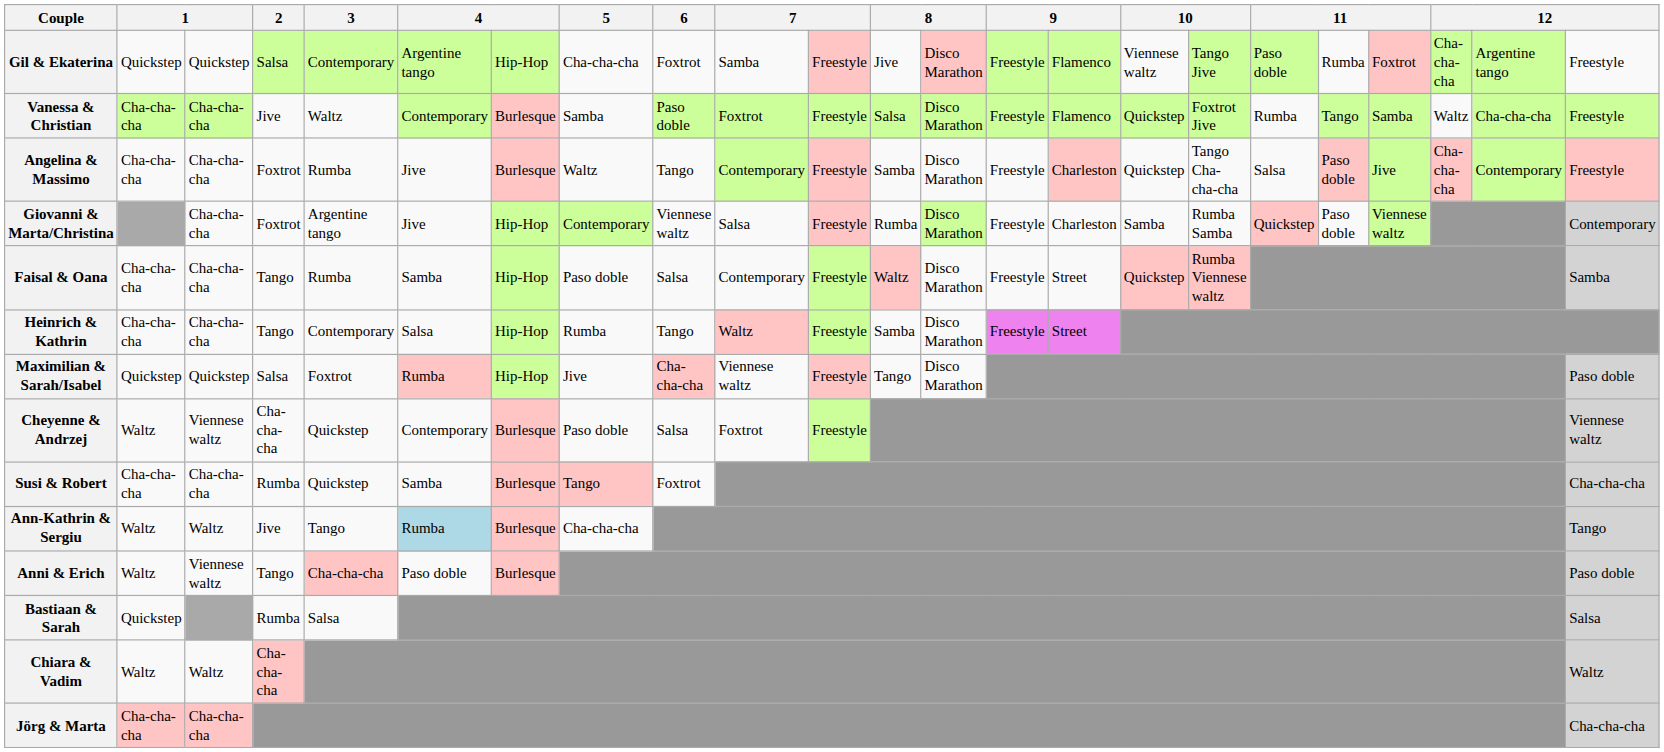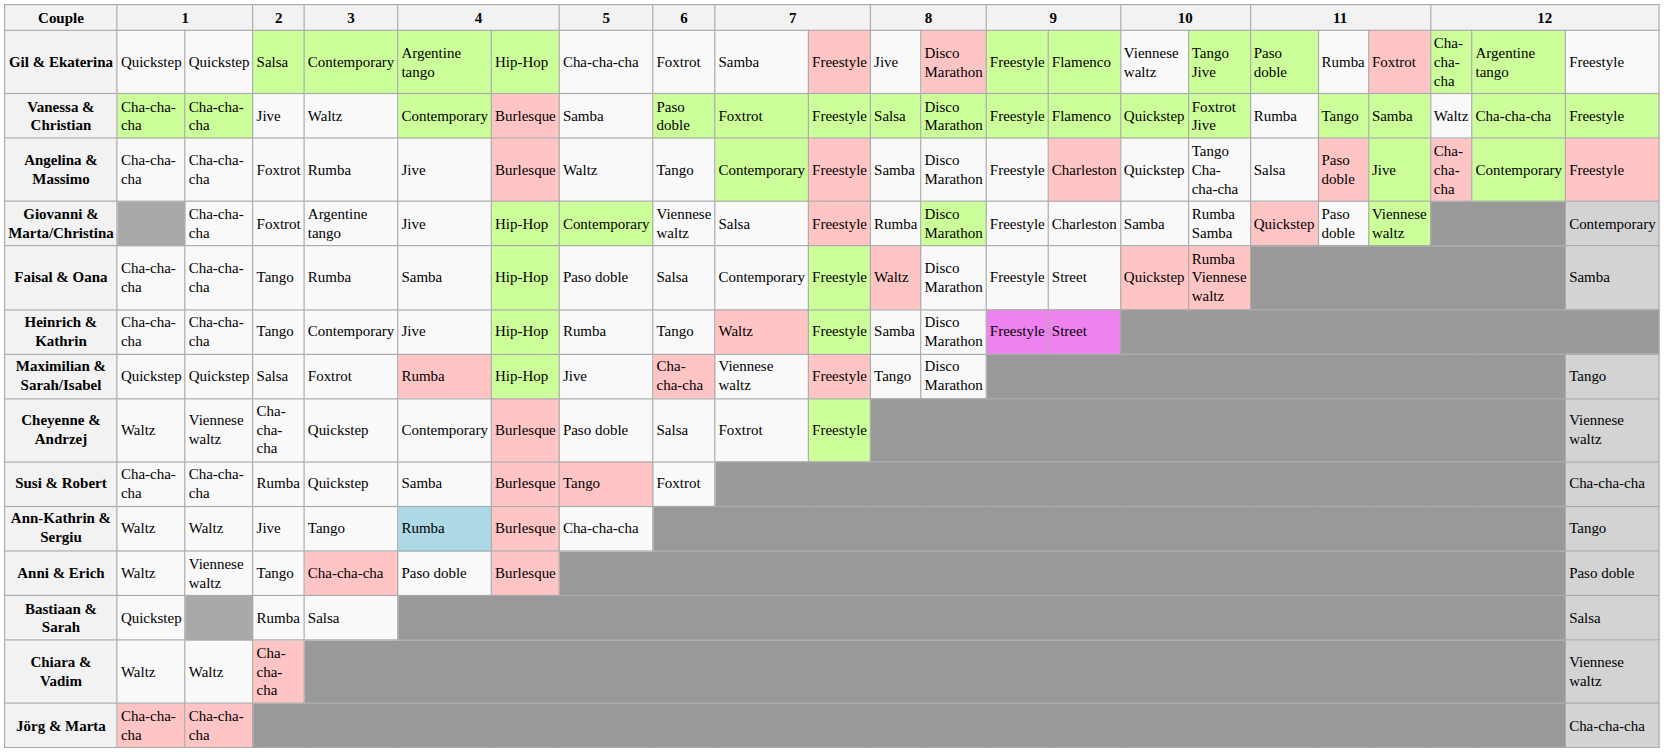 <table class="wikitable" style="text-align:left; font-size:80%; line-height:16px;">
 <tr>
 <th>Couple</th>
 <th colspan=2>1</th>
 <th>2</th>
 <th>3</th>
 <th colspan=2>4</th>
 <th>5</th>
 <th>6</th>
 <th colspan=2>7</th>
 <th colspan=2>8</th>
 <th colspan=2>9</th>
 <th colspan=2>10</th>
 <th colspan=3>11</th>
 <th colspan=3>12</th>
 </tr>
 <tr>
 <th scope="row">Gil & Ekaterina</th>
 <td>Quickstep</td>
 <td>Quickstep</td>
 <td bgcolor="#ccff99">Salsa</td>
 <td bgcolor="#ccff99">Contemporary</td>
 <td bgcolor="#ccff99">Argentine tango</td>
 <td bgcolor="#ccff99">Hip-Hop</td>
 <td>Cha-cha-cha</td>
 <td>Foxtrot</td>
 <td>Samba</td>
 <td bgcolor="#ffc5c5">Freestyle</td>
 <td>Jive</td>
 <td bgcolor="#ffc5c5">Disco Marathon</td>
 <td bgcolor="#ccff99">Freestyle</td>
 <td bgcolor="#ccff99">Flamenco</td>
 <td>Viennese waltz</td>
 <td bgcolor="#ccff99">Tango<br>Jive</td>
 <td bgcolor="#ccff99">Paso doble</td>
 <td>Rumba</td>
 <td bgcolor="#ffc5c5">Foxtrot</td>
 <td bgcolor="#ccff99">Cha-cha-cha</td>
 <td bgcolor="#ccff99">Argentine tango</td>
 <td>Freestyle</td>
 </tr>
 <tr>
 <th scope="row">Vanessa & Christian</th>
 <td bgcolor="#ccff99">Cha-cha-cha</td>
 <td bgcolor="#ccff99">Cha-cha-cha</td>
 <td>Jive</td>
 <td>Waltz</td>
 <td bgcolor="#ccff99">Contemporary</td>
 <td bgcolor="#ffc5c5">Burlesque</td>
 <td>Samba</td>
 <td bgcolor="#ccff99">Paso doble</td>
 <td bgcolor="#ccff99">Foxtrot</td>
 <td bgcolor="#ccff99">Freestyle</td>
 <td bgcolor="#ccff99">Salsa</td>
 <td bgcolor="#ccff99">Disco Marathon</td>
 <td bgcolor="#ccff99">Freestyle</td>
 <td bgcolor="#ccff99">Flamenco</td>
 <td bgcolor="#ccff99">Quickstep</td>
 <td bgcolor="#ccff99">Foxtrot<br>Jive</td>
 <td>Rumba</td>
 <td bgcolor="#ccff99">Tango</td>
 <td bgcolor="#ccff99">Samba</td>
 <td>Waltz</td>
 <td bgcolor="#ccff99">Cha-cha-cha</td>
 <td bgcolor="#ccff99">Freestyle</td>
 </tr>
 <tr>
 <th scope="row">Angelina & Massimo</th>
 <td>Cha-cha-cha</td>
 <td>Cha-cha-cha</td>
 <td>Foxtrot</td>
 <td>Rumba</td>
 <td>Jive</td>
 <td bgcolor="#ffc5c5">Burlesque</td>
 <td>Waltz</td>
 <td>Tango</td>
 <td bgcolor="#ccff99">Contemporary</td>
 <td bgcolor="#ffc5c5">Freestyle</td>
 <td>Samba</td>
 <td>Disco Marathon</td>
 <td>Freestyle</td>
 <td bgcolor="#ffc5c5">Charleston</td>
 <td>Quickstep</td>
 <td>Tango<br>Cha-cha-cha</td>
 <td>Salsa</td>
 <td bgcolor="#ffc5c5">Paso doble</td>
 <td bgcolor="#ccff99">Jive</td>
 <td bgcolor="#ffc5c5">Cha-cha-cha</td>
 <td bgcolor="#ccff99">Contemporary</td>
 <td bgcolor="#ffc5c5">Freestyle</td>
 </tr>
 <tr>
 <th scope="row">Giovanni & Marta/Christina</th>
 <td bgcolor="darkgrey"></td>
 <td>Cha-cha-cha</td>
 <td>Foxtrot</td>
 <td>Argentine tango</td>
 <td>Jive</td>
 <td bgcolor="#ccff99">Hip-Hop</td>
 <td bgcolor="#ccff99">Contemporary</td>
 <td>Viennese waltz</td>
 <td>Salsa</td>
 <td bgcolor="#ffc5c5">Freestyle</td>
 <td>Rumba</td>
 <td bgcolor="#ccff99">Disco Marathon</td>
 <td>Freestyle</td>
 <td>Charleston</td>
 <td>Samba</td>
 <td>Rumba<br>Samba</td>
 <td bgcolor="#ffc5c5">Quickstep</td>
 <td>Paso doble</td>
 <td bgcolor="#ccff99">Viennese waltz</td>
 <td bgcolor="#999999" colspan=2></td>
 <td bgcolor="lightgrey">Contemporary</td>
 </tr>
 <tr>
 <th scope="row">Faisal & Oana</th>
 <td>Cha-cha-cha</td>
 <td>Cha-cha-cha</td>
 <td>Tango</td>
 <td>Rumba</td>
 <td>Samba</td>
 <td bgcolor="#ccff99">Hip-Hop</td>
 <td>Paso doble</td>
 <td>Salsa</td>
 <td>Contemporary</td>
 <td bgcolor="#ccff99">Freestyle</td>
 <td bgcolor="#ffc5c5">Waltz</td>
 <td>Disco Marathon</td>
 <td>Freestyle</td>
 <td>Street</td>
 <td bgcolor="#ffc5c5">Quickstep</td>
 <td bgcolor="#ffc5c5">Rumba<br>Viennese waltz</td>
 <td bgcolor="#999999" colspan=5></td>
 <td bgcolor="lightgrey">Samba</td>
 </tr>
 <tr>
 <th scope="row">Heinrich & Kathrin</th>
 <td>Cha-cha-cha</td>
 <td>Cha-cha-cha</td>
 <td>Tango</td>
 <td>Contemporary</td>
-<td>Salsa</td>
+<td>Jive</td>
 <td bgcolor="#ccff99">Hip-Hop</td>
 <td>Rumba</td>
 <td>Tango</td>
 <td bgcolor="#ffc5c5">Waltz</td>
 <td bgcolor="#ccff99">Freestyle</td>
 <td>Samba</td>
 <td>Disco Marathon</td>
 <td bgcolor="violet">Freestyle</td>
 <td bgcolor="violet">Street</td>
 <td bgcolor="#999999" colspan=8></td>
 </tr>
 <tr>
 <th scope="row">Maximilian & Sarah/Isabel</th>
 <td>Quickstep</td>
 <td>Quickstep</td>
 <td>Salsa</td>
 <td>Foxtrot</td>
 <td bgcolor="#ffc5c5">Rumba</td>
 <td bgcolor="#ccff99">Hip-Hop</td>
 <td>Jive</td>
 <td bgcolor="#ffc5c5">Cha-cha-cha</td>
 <td>Viennese waltz</td>
 <td bgcolor="#ffc5c5">Freestyle</td>
 <td>Tango</td>
 <td>Disco Marathon</td>
 <td bgcolor="#999999" colspan=9></td>
-<td bgcolor="lightgrey">Paso doble</td>
+<td bgcolor="lightgrey">Tango</td>
 </tr>
 <tr>
 <th scope="row">Cheyenne & Andrzej</th>
 <td>Waltz</td>
 <td>Viennese waltz</td>
 <td>Cha-cha-cha</td>
 <td>Quickstep</td>
 <td>Contemporary</td>
 <td bgcolor="#ffc5c5">Burlesque</td>
 <td>Paso doble</td>
 <td>Salsa</td>
 <td>Foxtrot</td>
 <td bgcolor="#ccff99">Freestyle</td>
 <td bgcolor="#999999" colspan=11></td>
 <td bgcolor="lightgrey">Viennese waltz</td>
 </tr>
 <tr>
 <th scope="row">Susi & Robert</th>
 <td>Cha-cha-cha</td>
 <td>Cha-cha-cha</td>
 <td>Rumba</td>
 <td>Quickstep</td>
 <td>Samba</td>
 <td bgcolor="#ffc5c5">Burlesque</td>
 <td bgcolor="#ffc5c5">Tango</td>
 <td>Foxtrot</td>
 <td bgcolor="#999999" colspan=13></td>
 <td bgcolor="lightgrey">Cha-cha-cha</td>
 </tr>
 <tr>
 <th scope="row">Ann-Kathrin & Sergiu</th>
 <td>Waltz</td>
 <td>Waltz</td>
 <td>Jive</td>
 <td>Tango</td>
 <td style="background: lightblue;">Rumba</td>
 <td bgcolor="#ffc5c5">Burlesque</td>
 <td>Cha-cha-cha</td>
 <td bgcolor="#999999" colspan=14></td>
 <td bgcolor="lightgrey">Tango</td>
 </tr>
 <tr>
 <th scope="row">Anni & Erich</th>
 <td>Waltz</td>
 <td>Viennese waltz</td>
 <td>Tango</td>
 <td bgcolor="#ffc5c5">Cha-cha-cha</td>
 <td>Paso doble</td>
 <td bgcolor="#ffc5c5">Burlesque</td>
 <td bgcolor="#999999" colspan=15></td>
 <td bgcolor="lightgrey">Paso doble</td>
 </tr>
 <tr>
 <th scope="row">Bastiaan & Sarah</th>
 <td>Quickstep</td>
 <td bgcolor="darkgrey"></td>
 <td>Rumba</td>
 <td>Salsa</td>
 <td bgcolor="#999999" colspan=17></td>
 <td bgcolor="lightgrey">Salsa</td>
 </tr>
 <tr>
 <th scope="row">Chiara & Vadim</th>
 <td>Waltz</td>
 <td>Waltz</td>
 <td bgcolor="#ffc5c5">Cha-cha-cha</td>
 <td bgcolor="#999999" colspan=18></td>
-<td bgcolor="lightgrey">Waltz</td>
+<td bgcolor="lightgrey">Viennese waltz</td>
 </tr>
 <tr>
 <th scope="row">Jörg & Marta</th>
 <td bgcolor="#ffc5c5">Cha-cha-cha</td>
 <td bgcolor="#ffc5c5">Cha-cha-cha</td>
 <td bgcolor="#999999" colspan=19></td>
 <td bgcolor="lightgrey">Cha-cha-cha</td>
 </tr>
 </table>
